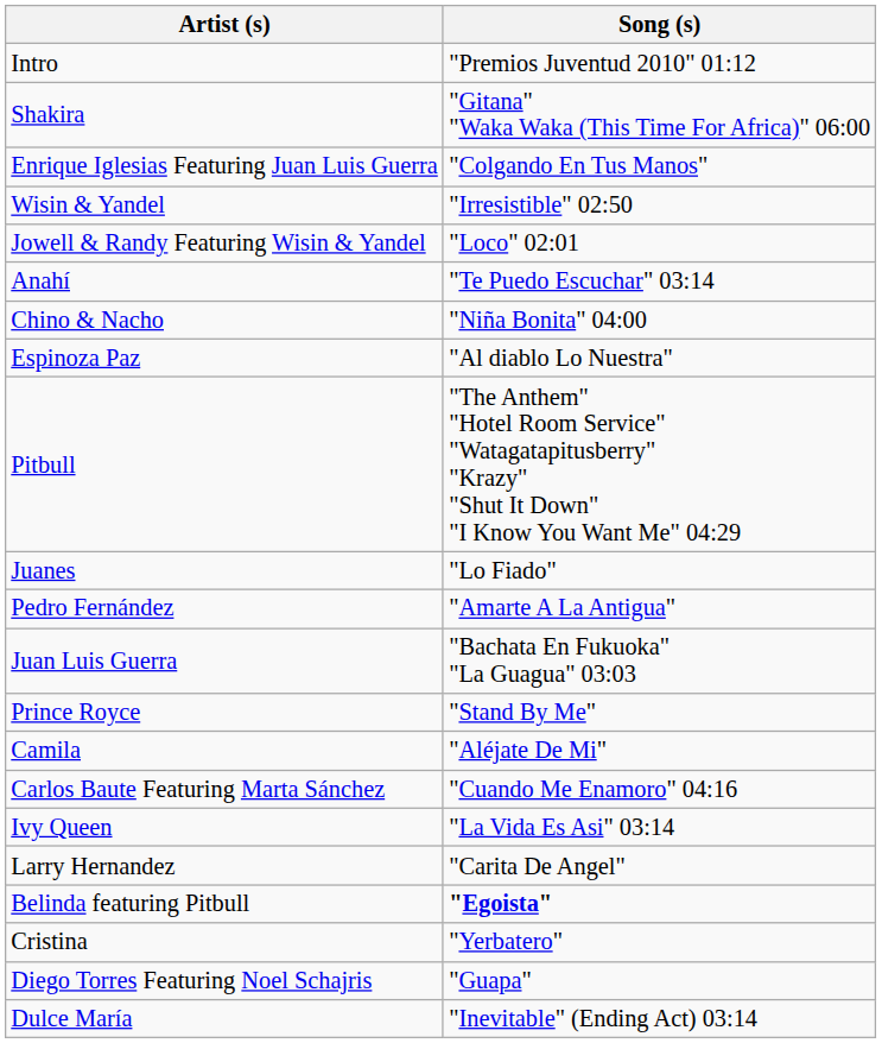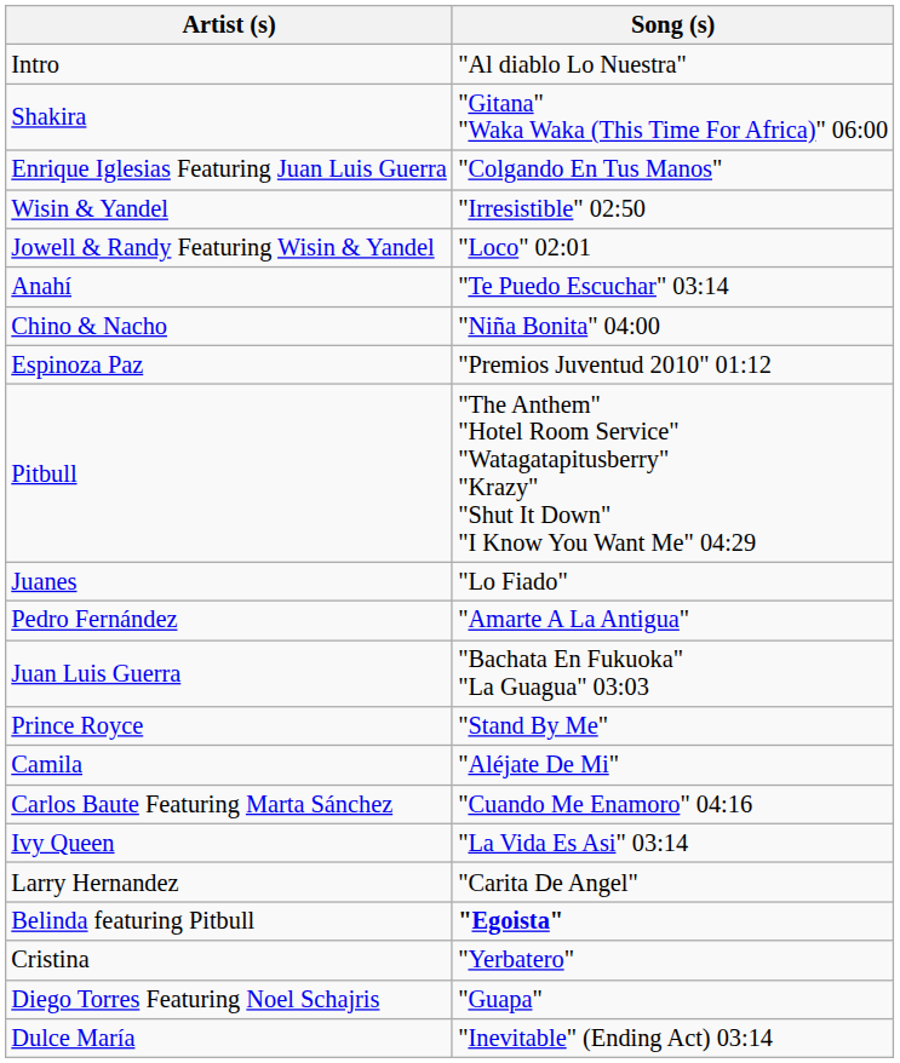 <table class="wikitable">
 <tr>
 <th>Artist (s)</th>
 <th>Song (s)</th>
 </tr>
 <tr>
 <td>Intro</td>
-<td>"Premios Juventud 2010" 01:12</td>
+<td>"Al diablo Lo Nuestra"</td>
 </tr>
 <tr>
 <td><a href='#'>Shakira</a></td>
 <td>"<a href='#'>Gitana</a>"<br>"<a href='#'>Waka Waka (This Time For Africa)</a>" 06:00</td>
 </tr>
 <tr>
 <td><a href='#'>Enrique Iglesias</a> Featuring <a href='#'>Juan Luis Guerra</a></td>
 <td>"<a href='#'>Colgando En Tus Manos</a>"</td>
 </tr>
 <tr>
 <td><a href='#'>Wisin & Yandel</a></td>
 <td>"<a href='#'>Irresistible</a>" 02:50</td>
 </tr>
 <tr>
 <td><a href='#'>Jowell & Randy</a> Featuring <a href='#'>Wisin & Yandel</a></td>
 <td>"<a href='#'>Loco</a>" 02:01</td>
 </tr>
 <tr>
 <td><a href='#'>Anahí</a></td>
 <td>"<a href='#'>Te Puedo Escuchar</a>" 03:14</td>
 </tr>
 <tr>
 <td><a href='#'>Chino & Nacho</a></td>
 <td>"<a href='#'>Niña Bonita</a>" 04:00</td>
 </tr>
 <tr>
 <td><a href='#'>Espinoza Paz</a></td>
-<td>"Al diablo Lo Nuestra"</td>
+<td>"Premios Juventud 2010" 01:12</td>
 </tr>
 <tr>
 <td><a href='#'>Pitbull</a></td>
 <td>"The Anthem"<br>"Hotel Room Service"<br>"Watagatapitusberry"<br>"Krazy"<br>"Shut It Down"<br>"I Know You Want Me" 04:29</td>
 </tr>
 <tr>
 <td><a href='#'>Juanes</a></td>
 <td>"Lo Fiado"</td>
 </tr>
 <tr>
 <td><a href='#'>Pedro Fernández</a></td>
 <td>"<a href='#'>Amarte A La Antigua</a>"</td>
 </tr>
 <tr>
 <td><a href='#'>Juan Luis Guerra</a></td>
 <td>"Bachata En Fukuoka"<br>"La Guagua" 03:03</td>
 </tr>
 <tr>
 <td><a href='#'>Prince Royce</a></td>
 <td>"<a href='#'>Stand By Me</a>"</td>
 </tr>
 <tr>
 <td><a href='#'>Camila</a></td>
 <td>"<a href='#'>Aléjate De Mi</a>"</td>
 </tr>
 <tr>
 <td><a href='#'>Carlos Baute</a> Featuring <a href='#'>Marta Sánchez</a></td>
 <td>"<a href='#'>Cuando Me Enamoro</a>" 04:16</td>
 </tr>
 <tr>
 <td><a href='#'>Ivy Queen</a></td>
 <td>"<a href='#'>La Vida Es Asi</a>" 03:14</td>
 </tr>
 <tr>
 <td>Larry Hernandez</td>
 <td>"Carita De Angel"</td>
 </tr>
 <tr>
 <td><a href='#'>Belinda</a> featuring Pitbull</td>
 <td><strong>"<a href='#'>Egoista</a>"</strong></td>
 </tr>
 <tr>
 <td>Cristina</td>
 <td>"<a href='#'>Yerbatero</a>"</td>
 </tr>
 <tr>
 <td><a href='#'>Diego Torres</a> Featuring <a href='#'>Noel Schajris</a></td>
 <td>"<a href='#'>Guapa</a>"</td>
 </tr>
 <tr>
 <td><a href='#'>Dulce María</a></td>
 <td>"<a href='#'>Inevitable</a>" (Ending Act) 03:14</td>
 </tr>
 </table>
